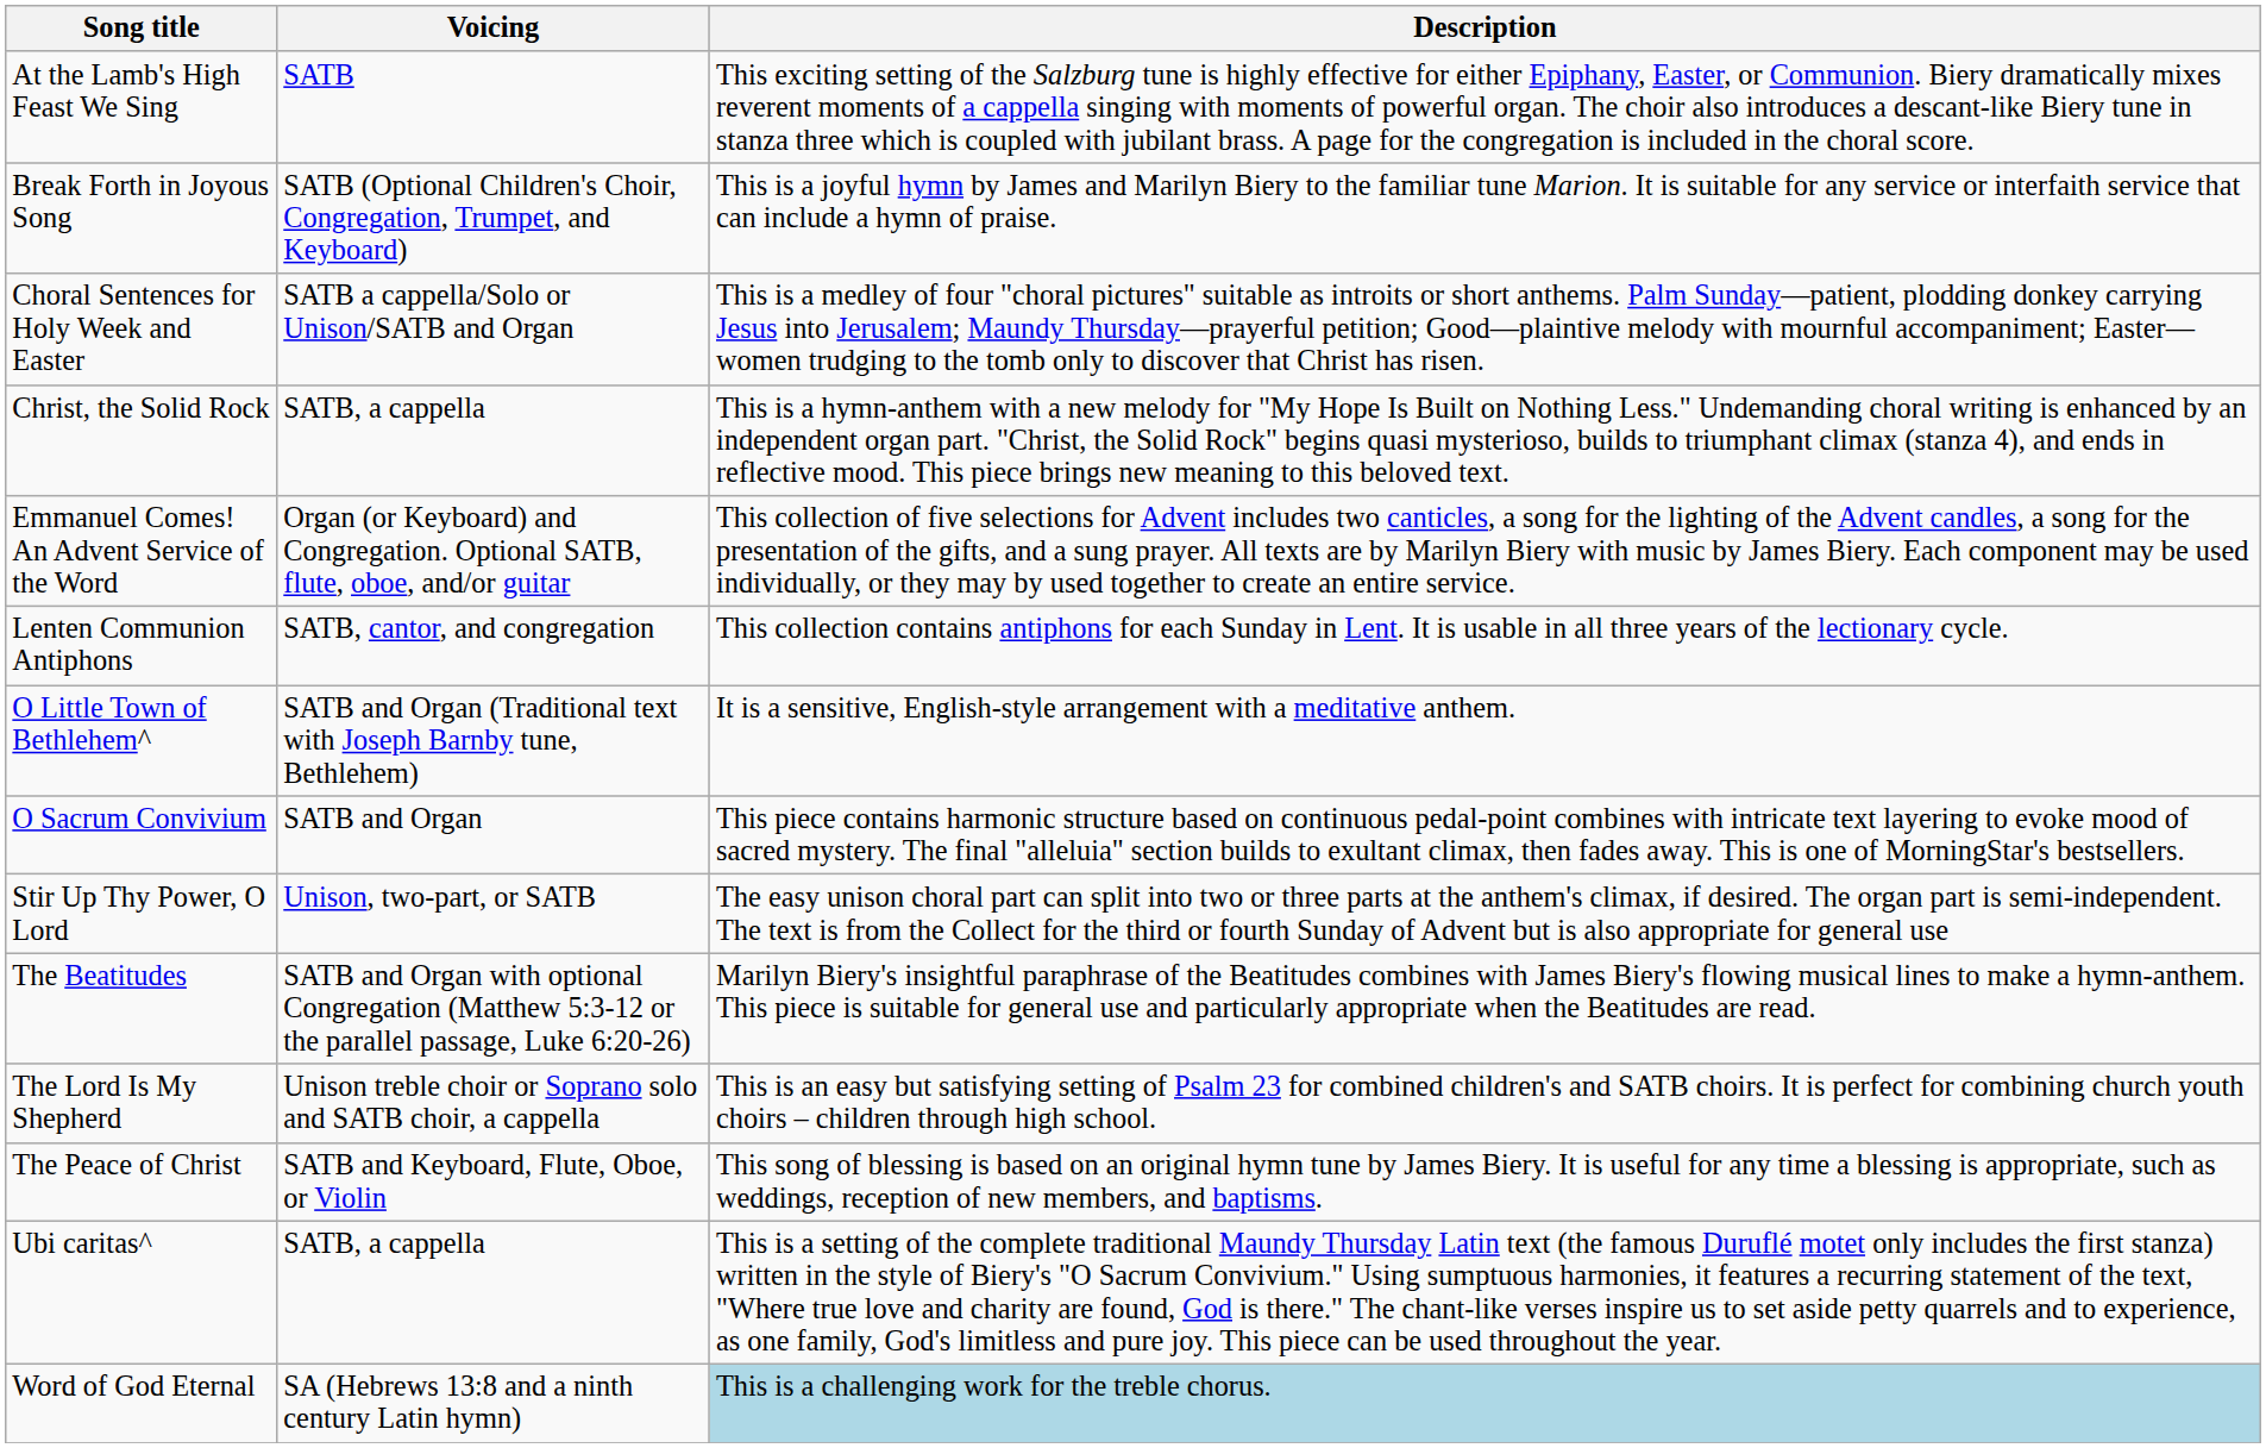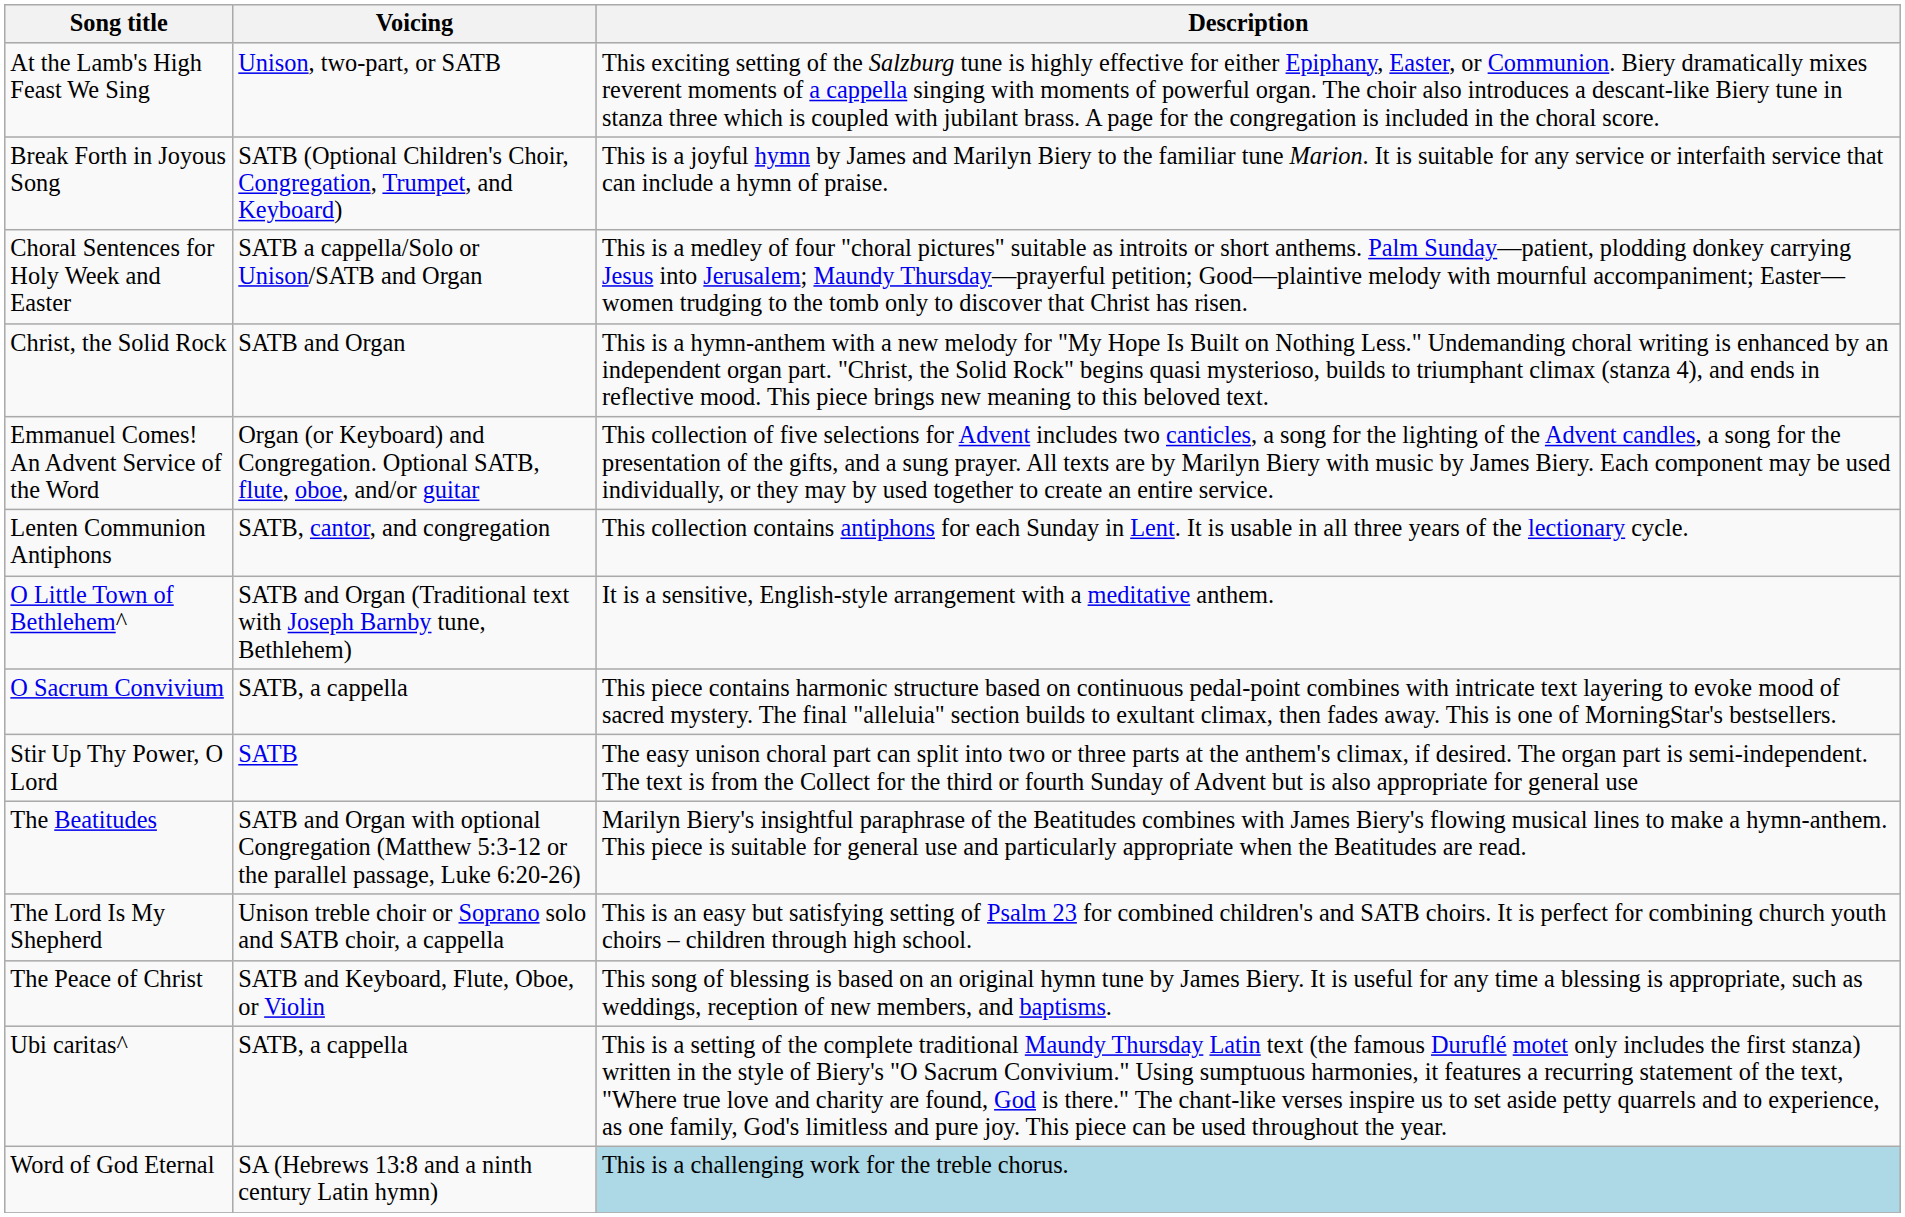 <table class="wikitable">
 <tr>
 <th>Song title</th>
 <th>Voicing</th>
 <th>Description</th>
 </tr>
 <tr>
 <td align="left" valign="top">At the Lamb's High Feast We Sing</td>
-<td align="left" valign="top"><a href='#'>SATB</a></td>
+<td align="left" valign="top"><a href='#'>Unison</a>, two-part, or SATB</td>
 <td align="left" valign="top">This exciting setting of the <em>Salzburg</em> tune is highly effective for either <a href='#'>Epiphany</a>, <a href='#'>Easter</a>, or <a href='#'>Communion</a>.  Biery dramatically mixes reverent moments of <a href='#'>a cappella</a> singing with moments of powerful organ.  The choir also introduces a descant-like Biery tune in stanza three which is coupled with jubilant brass.  A page for the congregation is included in the choral score.</td>
 </tr>
 <tr>
 <td align="left" valign="top">Break Forth in Joyous Song</td>
 <td align="left" valign="top">SATB (Optional Children's Choir, <a href='#'>Congregation</a>, <a href='#'>Trumpet</a>, and <a href='#'>Keyboard</a>)</td>
 <td align="left" valign="top">This is a joyful <a href='#'>hymn</a> by James and Marilyn Biery to the familiar tune <em>Marion</em>.  It is suitable for any service or interfaith service that can include a hymn of praise.</td>
 </tr>
 <tr>
 <td align="left" valign="top">Choral Sentences for Holy Week and Easter</td>
 <td align="left" valign="top">SATB a cappella/Solo or <a href='#'>Unison</a>/SATB and Organ</td>
 <td align="left" valign="top">This is a medley of four "choral pictures" suitable as introits or short anthems.  <a href='#'>Palm Sunday</a>—patient, plodding donkey carrying <a href='#'>Jesus</a> into <a href='#'>Jerusalem</a>; <a href='#'>Maundy Thursday</a>—prayerful petition; Good—plaintive melody with mournful accompaniment; Easter—women trudging to the tomb only to discover that Christ has risen.</td>
 </tr>
 <tr>
 <td align="left" valign="top">Christ, the Solid Rock</td>
-<td align="left" valign="top">SATB, a cappella</td>
+<td align="left" valign="top">SATB and Organ</td>
 <td align="left" valign="top">This is a hymn-anthem with a new melody for "My Hope Is Built on Nothing Less."  Undemanding choral writing is enhanced by an independent organ part.  "Christ, the Solid Rock" begins quasi mysterioso, builds to triumphant climax (stanza 4), and ends in reflective mood.  This piece brings new meaning to this beloved text.</td>
 </tr>
 <tr>
 <td align="left" valign="top">Emmanuel Comes! An Advent Service of the Word</td>
 <td align="left" valign="top">Organ (or Keyboard) and Congregation.  Optional SATB, <a href='#'>flute</a>, <a href='#'>oboe</a>, and/or <a href='#'>guitar</a></td>
 <td align="left" valign="top">This collection of five selections for <a href='#'>Advent</a> includes two <a href='#'>canticles</a>, a song for the lighting of the <a href='#'>Advent candles</a>, a song for the presentation of the gifts, and a sung prayer.  All texts are by Marilyn Biery with music by James Biery.  Each component may be used individually, or they may by used together to create an entire service.</td>
 </tr>
 <tr>
 <td align="left" valign="top">Lenten Communion Antiphons</td>
 <td align="left" valign="top">SATB, <a href='#'>cantor</a>, and congregation</td>
 <td align="left" valign="top">This collection contains <a href='#'>antiphons</a> for each Sunday in <a href='#'>Lent</a>.  It is usable in all three years of the <a href='#'>lectionary</a> cycle.</td>
 </tr>
 <tr>
 <td align="left" valign="top"><a href='#'>O Little Town of Bethlehem</a>^</td>
 <td align="left" valign="top">SATB and Organ (Traditional text with <a href='#'>Joseph Barnby</a> tune, Bethlehem)</td>
 <td align="left" valign="top">It is a sensitive, English-style arrangement with a <a href='#'>meditative</a> anthem.</td>
 </tr>
 <tr>
 <td align="left" valign="top"><a href='#'>O Sacrum Convivium</a></td>
-<td align="left" valign="top">SATB and Organ</td>
+<td align="left" valign="top">SATB, a cappella</td>
 <td align="left" valign="top">This piece contains harmonic structure based on continuous pedal-point combines with intricate text layering to evoke mood of sacred mystery.  The final "alleluia" section builds to exultant climax, then fades away.  This is one of MorningStar's bestsellers.</td>
 </tr>
 <tr>
 <td align="left" valign="top">Stir Up Thy Power, O Lord</td>
-<td align="left" valign="top"><a href='#'>Unison</a>, two-part, or SATB</td>
+<td align="left" valign="top"><a href='#'>SATB</a></td>
 <td align="left" valign="top">The easy unison choral part can split into two or three parts at the anthem's climax, if desired. The organ part is semi-independent. The text is from the Collect for the third or fourth Sunday of Advent but is also appropriate for general use</td>
 </tr>
 <tr>
 <td align="left" valign="top">The <a href='#'>Beatitudes</a></td>
 <td align="left" valign="top">SATB and Organ with optional Congregation (Matthew 5:3-12 or the parallel passage, Luke 6:20-26)</td>
 <td align="left" valign="top">Marilyn Biery's insightful paraphrase of the Beatitudes combines with James Biery's flowing musical lines to make a hymn-anthem.  This piece is suitable for general use and particularly appropriate when the Beatitudes are read.</td>
 </tr>
 <tr>
 <td align="left" valign="top">The Lord Is My Shepherd</td>
 <td align="left" valign="top">Unison treble choir or <a href='#'>Soprano</a> solo and SATB choir, a cappella</td>
 <td align="left" valign="top">This is an easy but satisfying setting of <a href='#'>Psalm 23</a> for combined children's and SATB choirs.  It is perfect for combining church youth choirs – children through high school.</td>
 </tr>
 <tr>
 <td align="left" valign="top">The Peace of Christ</td>
 <td align="left" valign="top">SATB and Keyboard, Flute, Oboe, or <a href='#'>Violin</a></td>
 <td align="left" valign="top">This song of blessing is based on an original hymn tune by James Biery.  It is useful for any time a blessing is appropriate, such as weddings, reception of new members, and <a href='#'>baptisms</a>.</td>
 </tr>
 <tr>
 <td align="left" valign="top">Ubi caritas^</td>
 <td align="left" valign="top">SATB, a cappella</td>
 <td align="left" valign="top">This is a setting of the complete traditional <a href='#'>Maundy Thursday</a> <a href='#'>Latin</a> text (the famous <a href='#'>Duruflé</a> <a href='#'>motet</a> only includes the first stanza) written in the style of Biery's "O Sacrum Convivium."  Using sumptuous harmonies, it features a recurring statement of the text, "Where true love and charity are found, <a href='#'>God</a> is there." The chant-like verses inspire us to set aside petty quarrels and to experience, as one family, God's limitless and pure joy.  This piece can be used throughout the year.</td>
 </tr>
 <tr>
 <td align="left" valign="top">Word of God Eternal</td>
 <td align="left" valign="top">SA (Hebrews 13:8 and a ninth century Latin hymn)</td>
 <td align="left" valign="top" style="background: lightblue;">This is a challenging work for the treble chorus.</td>
 </tr>
 <tr>
 </tr>
 </table>
